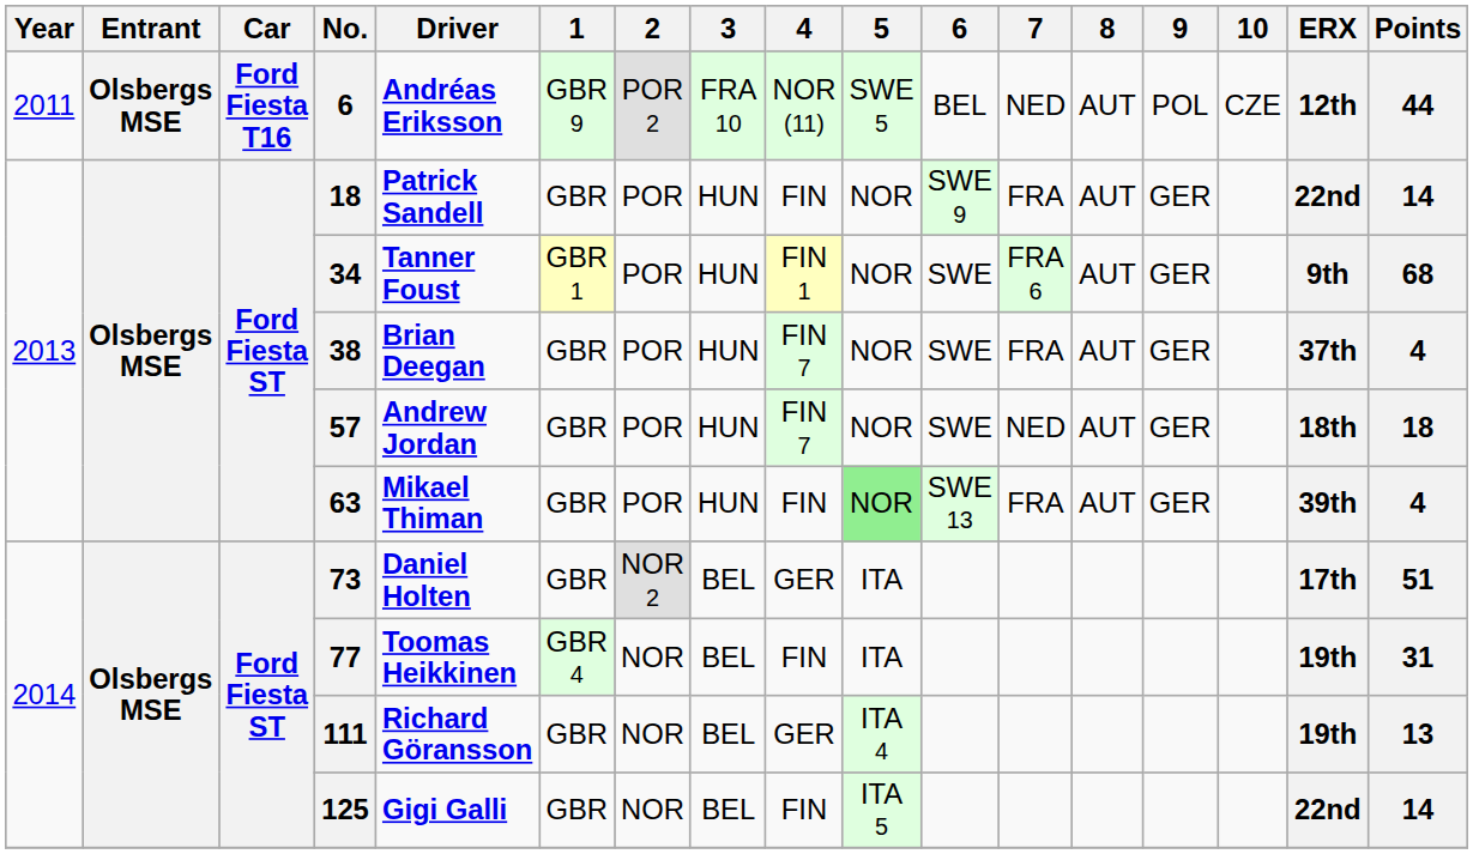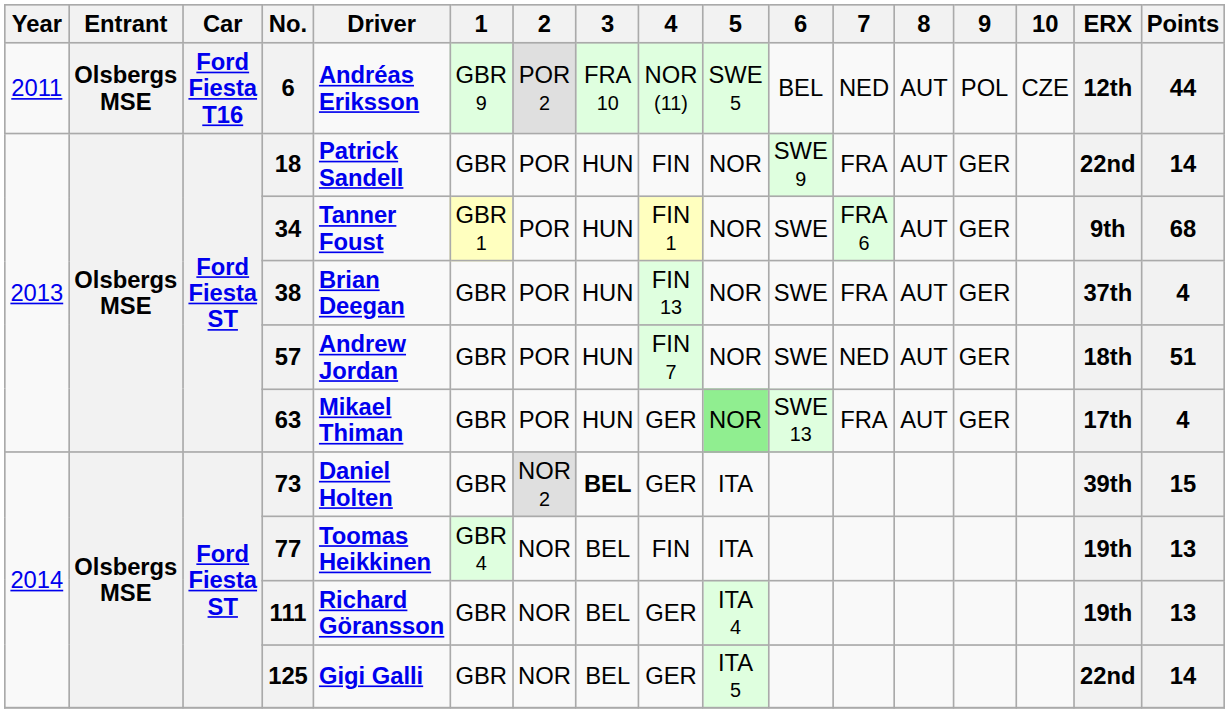 <table class="wikitable" border="1" style="text-align:center; font-size:90%;">
 <tr valign="top">
 <th>Year</th>
 <th>Entrant</th>
 <th>Car</th>
 <th>No.</th>
 <th>Driver</th>
 <th>1</th>
 <th>2</th>
 <th>3</th>
 <th>4</th>
 <th>5</th>
 <th>6</th>
 <th>7</th>
 <th>8</th>
 <th>9</th>
 <th>10</th>
 <th>ERX</th>
 <th>Points</th>
 </tr>
 <tr>
 <td><a href='#'>2011</a></td>
 <th>Olsbergs MSE</th>
 <th><a href='#'>Ford Fiesta T16</a></th>
 <th>6</th>
 <td align="left"> <strong><a href='#'>Andréas Eriksson</a></strong></td>
 <td style="background:#DFFFDF;">GBR<br><small>9</small></td>
 <td style="background:#DFDFDF;">POR<br><small>2</small></td>
 <td style="background:#DFFFDF;">FRA<br><small>10</small></td>
 <td style="background:#DFFFDF;">NOR<br><small>(11)</small></td>
 <td style="background:#DFFFDF;">SWE<br><small>5</small></td>
 <td>BEL<br><small></small></td>
 <td>NED<br><small></small></td>
 <td>AUT<br><small></small></td>
 <td>POL<br><small></small></td>
 <td>CZE<br><small></small></td>
 <th>12th</th>
 <th>44</th>
 </tr>
 <tr>
 <td rowspan=5><a href='#'>2013</a></td>
 <th rowspan=5 align="left">Olsbergs MSE</th>
 <th rowspan=5 align="left"><a href='#'>Ford Fiesta ST</a></th>
 <th>18</th>
 <td align="left"> <strong><a href='#'>Patrick Sandell</a></strong></td>
 <td>GBR<br><small></small></td>
 <td>POR<br><small></small></td>
 <td>HUN<br><small></small></td>
 <td>FIN<br><small></small></td>
 <td>NOR<br><small></small></td>
 <td style="background:#DFFFDF;">SWE<br><small>9</small></td>
 <td>FRA<br><small></small></td>
 <td>AUT<br><small></small></td>
 <td>GER<br><small></small></td>
 <td></td>
 <th>22nd</th>
 <th>14</th>
 </tr>
 <tr>
 <th>34</th>
 <td align="left"> <strong><a href='#'>Tanner Foust</a></strong></td>
 <td style="background:#FFFFBF;">GBR<br><small>1</small></td>
 <td>POR<br><small></small></td>
 <td>HUN<br><small></small></td>
 <td style="background:#FFFFBF;">FIN<br><small>1</small></td>
 <td>NOR<br><small></small></td>
 <td>SWE<br><small></small></td>
 <td style="background:#DFFFDF;">FRA<br><small>6</small></td>
 <td>AUT<br><small></small></td>
 <td>GER<br><small></small></td>
 <td></td>
 <th>9th</th>
 <th>68</th>
 </tr>
 <tr>
 <th>38</th>
 <td align="left"> <strong><a href='#'>Brian Deegan</a></strong></td>
 <td>GBR<br><small></small></td>
 <td>POR<br><small></small></td>
 <td>HUN<br><small></small></td>
-<td style="background:#DFFFDF;">FIN<br><small>7</small></td>
+<td style="background:#DFFFDF;">FIN<br><small>13</small></td>
 <td>NOR<br><small></small></td>
 <td>SWE<br><small></small></td>
 <td>FRA<br><small></small></td>
 <td>AUT<br><small></small></td>
 <td>GER<br><small></small></td>
 <td></td>
 <th>37th</th>
 <th>4</th>
 </tr>
 <tr>
 <th>57</th>
 <td align="left"> <strong><a href='#'>Andrew Jordan</a></strong></td>
 <td>GBR<br><small></small></td>
 <td>POR<br><small></small></td>
 <td>HUN<br><small></small></td>
 <td style="background:#DFFFDF;">FIN<br><small>7</small></td>
 <td>NOR<br><small></small></td>
 <td>SWE<br><small></small></td>
 <td>NED<br><small></small></td>
 <td>AUT<br><small></small></td>
 <td>GER<br><small></small></td>
 <td></td>
 <th>18th</th>
-<th>18</th>
+<th>51</th>
 </tr>
 <tr>
 <th>63</th>
 <td align="left"> <strong><a href='#'>Mikael Thiman</a></strong></td>
 <td>GBR<br><small></small></td>
 <td>POR<br><small></small></td>
 <td>HUN<br><small></small></td>
-<td>FIN<br><small></small></td>
+<td>GER<br><small></small></td>
 <td style="background: lightgreen;">NOR<br><small></small></td>
 <td style="background:#DFFFDF;">SWE<br><small>13</small></td>
 <td>FRA<br><small></small></td>
 <td>AUT<br><small></small></td>
 <td>GER<br><small></small></td>
 <td></td>
-<th>39th</th>
+<th>17th</th>
 <th>4</th>
 </tr>
 <tr>
 <td rowspan=4><a href='#'>2014</a></td>
 <th rowspan=4>Olsbergs MSE</th>
 <th rowspan=4><a href='#'>Ford Fiesta ST</a></th>
 <th>73</th>
 <td align="left"> <strong><a href='#'>Daniel Holten</a></strong></td>
 <td>GBR<br><small></small></td>
 <td style="background:#DFDFDF;">NOR<br><small>2</small></td>
-<td>BEL<br><small></small></td>
+<td><strong>BEL<br><small></small></strong></td>
 <td>GER<br><small></small></td>
 <td>ITA<br><small></small></td>
 <td></td>
 <td></td>
 <td></td>
 <td></td>
 <td></td>
-<th>17th</th>
-<th>51</th>
+<th>39th</th>
+<th>15</th>
 </tr>
 <tr>
 <th>77</th>
 <td align="left"> <strong><a href='#'>Toomas Heikkinen</a></strong></td>
 <td style="background:#DFFFDF;">GBR<br><small>4</small></td>
 <td>NOR<br><small></small></td>
 <td>BEL<br><small></small></td>
 <td>FIN<br><small></small></td>
 <td>ITA<br><small></small></td>
 <td></td>
 <td></td>
 <td></td>
 <td></td>
 <td></td>
 <th>19th</th>
-<th>31</th>
+<th>13</th>
 </tr>
 <tr>
 <th>111</th>
 <td align="left"> <strong><a href='#'>Richard Göransson</a></strong></td>
 <td>GBR<br><small></small></td>
 <td>NOR<br><small></small></td>
 <td>BEL<br><small></small></td>
 <td>GER<br><small></small></td>
 <td style="background:#DFFFDF;">ITA<br><small>4</small></td>
 <td></td>
 <td></td>
 <td></td>
 <td></td>
 <td></td>
 <th>19th</th>
 <th>13</th>
 </tr>
 <tr>
 <th>125</th>
 <td align="left"> <strong><a href='#'>Gigi Galli</a></strong></td>
 <td>GBR<br><small></small></td>
 <td>NOR<br><small></small></td>
 <td>BEL<br><small></small></td>
-<td>FIN<br><small></small></td>
+<td>GER<br><small></small></td>
 <td style="background:#DFFFDF;">ITA<br><small>5</small></td>
 <td></td>
 <td></td>
 <td></td>
 <td></td>
 <td></td>
 <th>22nd</th>
 <th>14</th>
 </tr>
 <tr>
 </tr>
 </table>
